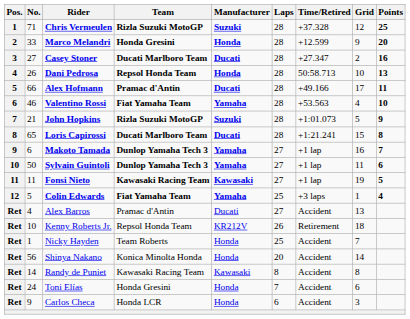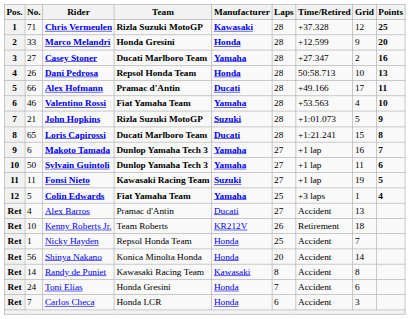 <table class="wikitable" style="font-size: 95%;">
 <tr>
 <th>Pos.</th>
 <th>No.</th>
 <th>Rider</th>
 <th>Team</th>
 <th>Manufacturer</th>
 <th>Laps</th>
 <th>Time/Retired</th>
 <th>Grid</th>
 <th>Points</th>
 </tr>
 <tr>
 <th>1</th>
 <td>71</td>
 <td> <strong><a href='#'>Chris Vermeulen</a></strong></td>
 <td><strong>Rizla Suzuki MotoGP</strong></td>
-<td><strong><a href='#'>Suzuki</a></strong></td>
+<td><strong><a href='#'>Kawasaki</a></strong></td>
 <td>28</td>
 <td>+37.328</td>
 <td>12</td>
 <td><strong>25</strong></td>
 </tr>
 <tr>
 <th>2</th>
 <td>33</td>
 <td> <strong><a href='#'>Marco Melandri</a></strong></td>
 <td><strong>Honda Gresini</strong></td>
 <td><strong><a href='#'>Honda</a></strong></td>
 <td>28</td>
 <td>+12.599</td>
 <td>9</td>
 <td><strong>20</strong></td>
 </tr>
 <tr>
 <th>3</th>
 <td>27</td>
 <td> <strong><a href='#'>Casey Stoner</a></strong></td>
 <td><strong>Ducati Marlboro Team</strong></td>
-<td><strong><a href='#'>Ducati</a></strong></td>
+<td><strong><a href='#'>Yamaha</a></strong></td>
 <td>28</td>
 <td>+27.347</td>
 <td>2</td>
 <td><strong>16</strong></td>
 </tr>
 <tr>
 <th>4</th>
 <td>26</td>
 <td> <strong><a href='#'>Dani Pedrosa</a></strong></td>
 <td><strong>Repsol Honda Team</strong></td>
 <td><strong><a href='#'>Honda</a></strong></td>
 <td>28</td>
 <td>50:58.713</td>
 <td>10</td>
 <td><strong>13</strong></td>
 </tr>
 <tr>
 <th>5</th>
 <td>66</td>
 <td> <strong><a href='#'>Alex Hofmann</a></strong></td>
 <td><strong>Pramac d'Antin</strong></td>
 <td><strong><a href='#'>Ducati</a></strong></td>
 <td>28</td>
 <td>+49.166</td>
 <td>17</td>
 <td><strong>11</strong></td>
 </tr>
 <tr>
 <th>6</th>
 <td>46</td>
 <td> <strong><a href='#'>Valentino Rossi</a></strong></td>
 <td><strong>Fiat Yamaha Team</strong></td>
 <td><strong><a href='#'>Yamaha</a></strong></td>
 <td>28</td>
 <td>+53.563</td>
 <td>4</td>
 <td><strong>10</strong></td>
 </tr>
 <tr>
 <th>7</th>
 <td>21</td>
 <td> <strong><a href='#'>John Hopkins</a></strong></td>
 <td><strong>Rizla Suzuki MotoGP</strong></td>
 <td><strong><a href='#'>Suzuki</a></strong></td>
 <td>28</td>
 <td>+1:01.073</td>
 <td>5</td>
 <td><strong>9</strong></td>
 </tr>
 <tr>
 <th>8</th>
 <td>65</td>
 <td> <strong><a href='#'>Loris Capirossi</a></strong></td>
 <td><strong>Ducati Marlboro Team</strong></td>
 <td><strong><a href='#'>Ducati</a></strong></td>
 <td>28</td>
 <td>+1:21.241</td>
 <td>15</td>
 <td><strong>8</strong></td>
 </tr>
 <tr>
 <th>9</th>
 <td>6</td>
 <td> <strong><a href='#'>Makoto Tamada</a></strong></td>
 <td><strong>Dunlop Yamaha Tech 3</strong></td>
 <td><strong><a href='#'>Yamaha</a></strong></td>
 <td>27</td>
 <td>+1 lap</td>
 <td>16</td>
 <td><strong>7</strong></td>
 </tr>
 <tr>
 <th>10</th>
 <td>50</td>
 <td> <strong><a href='#'>Sylvain Guintoli</a></strong></td>
 <td><strong>Dunlop Yamaha Tech 3</strong></td>
 <td><strong><a href='#'>Yamaha</a></strong></td>
 <td>27</td>
 <td>+1 lap</td>
 <td>11</td>
 <td><strong>6</strong></td>
 </tr>
 <tr>
 <th>11</th>
 <td>11</td>
 <td> <strong><a href='#'>Fonsi Nieto</a></strong></td>
 <td><strong>Kawasaki Racing Team</strong></td>
-<td><strong><a href='#'>Kawasaki</a></strong></td>
+<td><strong><a href='#'>Suzuki</a></strong></td>
 <td>27</td>
 <td>+1 lap</td>
 <td>19</td>
 <td><strong>5</strong></td>
 </tr>
 <tr>
 <th>12</th>
 <td>5</td>
 <td> <strong><a href='#'>Colin Edwards</a></strong></td>
 <td><strong>Fiat Yamaha Team</strong></td>
 <td><strong><a href='#'>Yamaha</a></strong></td>
 <td>25</td>
 <td>+3 laps</td>
 <td>1</td>
 <td><strong>4</strong></td>
 </tr>
 <tr>
 <th>Ret</th>
 <td>4</td>
 <td> <a href='#'>Alex Barros</a></td>
 <td>Pramac d'Antin</td>
 <td><a href='#'>Ducati</a></td>
 <td>27</td>
 <td>Accident</td>
 <td>13</td>
 <td></td>
 </tr>
 <tr>
 <th>Ret</th>
 <td>10</td>
 <td> <a href='#'>Kenny Roberts Jr.</a></td>
-<td>Repsol Honda Team</td>
+<td>Team Roberts</td>
 <td><a href='#'>KR212V</a></td>
 <td>26</td>
 <td>Retirement</td>
 <td>18</td>
 <td></td>
 </tr>
 <tr>
 <th>Ret</th>
 <td>1</td>
 <td> <a href='#'>Nicky Hayden</a></td>
-<td>Team Roberts</td>
+<td>Repsol Honda Team</td>
 <td><a href='#'>Honda</a></td>
 <td>25</td>
 <td>Accident</td>
 <td>7</td>
 <td></td>
 </tr>
 <tr>
 <th>Ret</th>
 <td>56</td>
 <td> <a href='#'>Shinya Nakano</a></td>
 <td>Konica Minolta Honda</td>
 <td><a href='#'>Honda</a></td>
 <td>20</td>
 <td>Accident</td>
 <td>14</td>
 <td></td>
 </tr>
 <tr>
 <th>Ret</th>
 <td>14</td>
 <td> <a href='#'>Randy de Puniet</a></td>
 <td>Kawasaki Racing Team</td>
 <td><a href='#'>Kawasaki</a></td>
 <td>8</td>
 <td>Accident</td>
 <td>8</td>
 <td></td>
 </tr>
 <tr>
 <th>Ret</th>
 <td>24</td>
 <td> <a href='#'>Toni Elías</a></td>
 <td>Honda Gresini</td>
 <td><a href='#'>Honda</a></td>
 <td>7</td>
 <td>Accident</td>
 <td>6</td>
 <td></td>
 </tr>
 <tr>
 <th>Ret</th>
-<td>9</td>
+<td>7</td>
 <td> <a href='#'>Carlos Checa</a></td>
 <td>Honda LCR</td>
 <td><a href='#'>Honda</a></td>
 <td>6</td>
 <td>Accident</td>
 <td>3</td>
 <td></td>
 </tr>
 <tr>
 <th colspan=9></th>
 </tr>
 </table>
